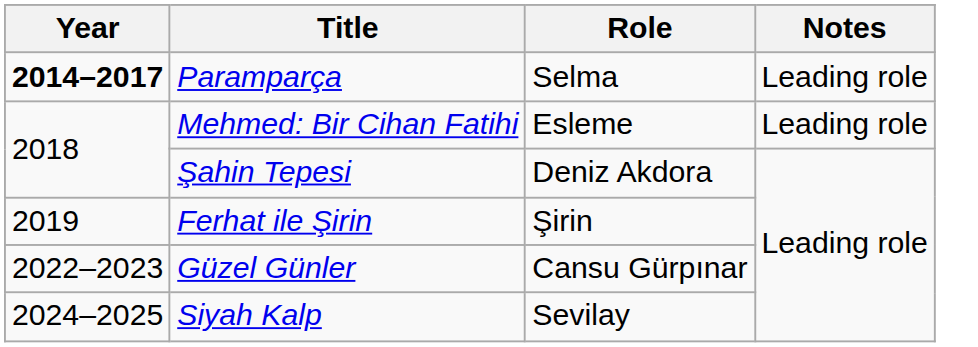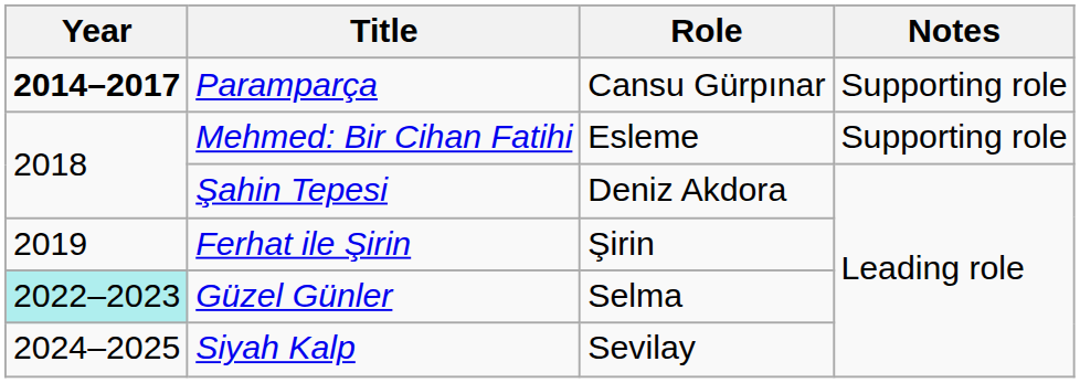 <table class="wikitable">
 <tr>
 <th>Year</th>
 <th>Title</th>
 <th>Role</th>
 <th>Notes</th>
 </tr>
 <tr>
 <td><strong>2014–2017</strong></td>
 <td><em><a href='#'>Paramparça</a></em></td>
-<td>Selma</td>
-<td>Leading role</td>
+<td>Cansu Gürpınar</td>
+<td>Supporting role</td>
 </tr>
 <tr>
 <td rowspan="2">2018</td>
 <td><em><a href='#'>Mehmed: Bir Cihan Fatihi</a></em></td>
 <td>Esleme</td>
-<td>Leading role</td>
+<td>Supporting role</td>
 </tr>
 <tr>
 <td><em><a href='#'>Şahin Tepesi</a></em></td>
 <td>Deniz Akdora</td>
 <td rowspan="4">Leading role</td>
 </tr>
 <tr>
 <td>2019</td>
 <td><em><a href='#'>Ferhat ile Şirin</a></em></td>
 <td>Şirin</td>
 </tr>
 <tr>
-<td>2022–2023</td>
+<td style="background: paleturquoise;">2022–2023</td>
 <td><em> <a href='#'>Güzel Günler</a></em></td>
-<td>Cansu Gürpınar</td>
+<td>Selma</td>
 </tr>
 <tr>
 <td>2024–2025</td>
 <td><em><a href='#'>Siyah Kalp</a></em></td>
 <td>Sevilay</td>
 </tr>
 </table>
